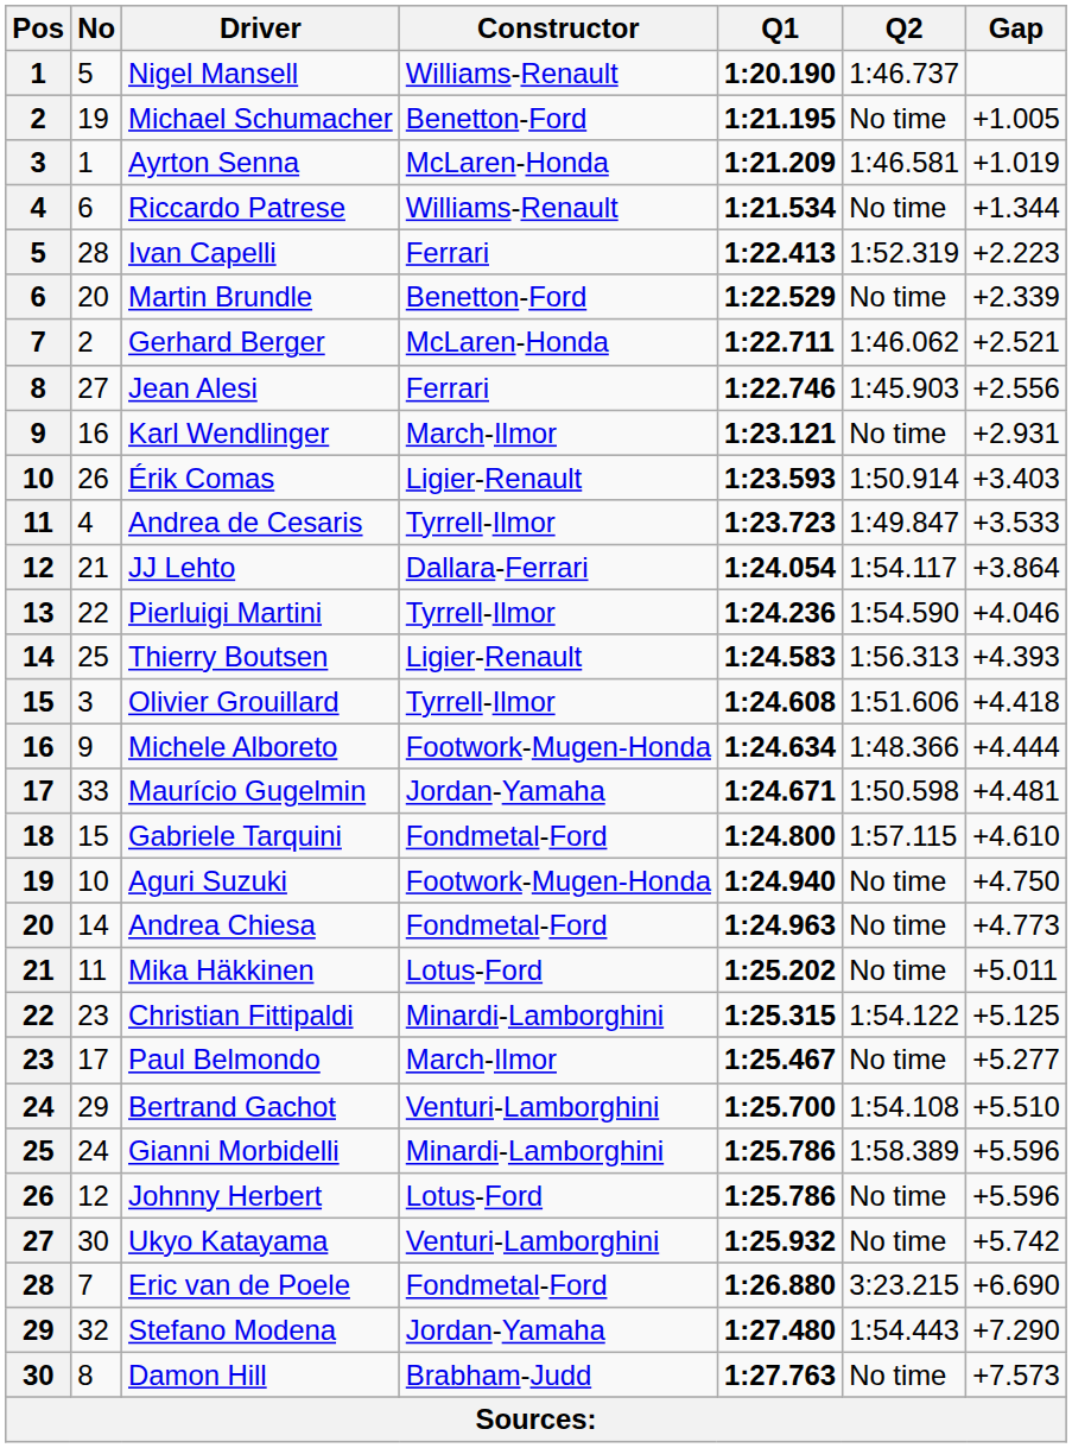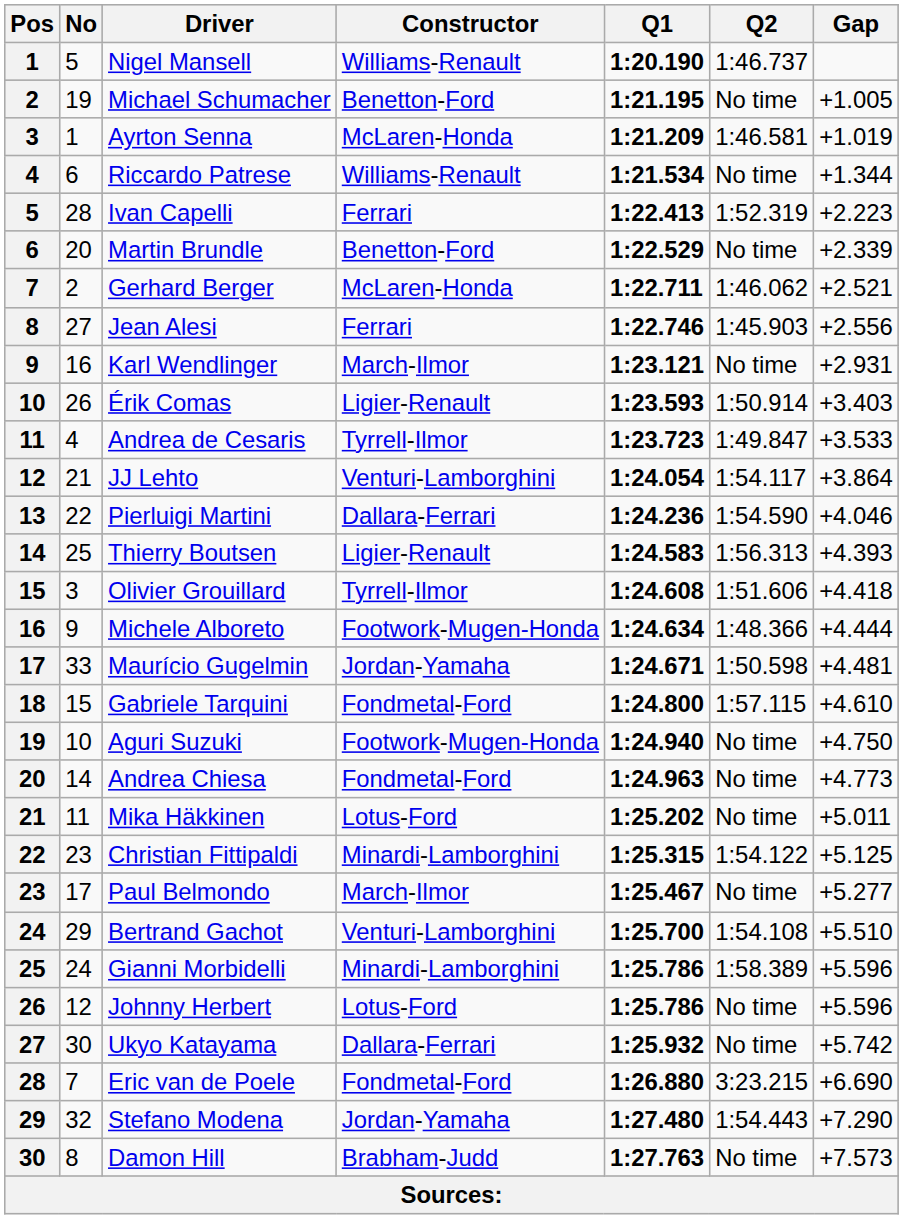 <table class="wikitable sortable" style="font-size: 95%;">
 <tr>
 <th>Pos</th>
 <th>No</th>
 <th>Driver</th>
 <th>Constructor</th>
 <th>Q1</th>
 <th>Q2</th>
 <th>Gap</th>
 </tr>
 <tr>
 <th>1</th>
 <td>5</td>
 <td> <a href='#'>Nigel Mansell</a></td>
 <td><a href='#'>Williams</a>-<a href='#'>Renault</a></td>
 <td><strong>1:20.190</strong></td>
 <td>1:46.737</td>
 <td></td>
 </tr>
 <tr>
 <th>2</th>
 <td>19</td>
 <td> <a href='#'>Michael Schumacher</a></td>
 <td><a href='#'>Benetton</a>-<a href='#'>Ford</a></td>
 <td><strong>1:21.195</strong></td>
 <td>No time</td>
 <td>+1.005</td>
 </tr>
 <tr>
 <th>3</th>
 <td>1</td>
 <td> <a href='#'>Ayrton Senna</a></td>
 <td><a href='#'>McLaren</a>-<a href='#'>Honda</a></td>
 <td><strong>1:21.209</strong></td>
 <td>1:46.581</td>
 <td>+1.019</td>
 </tr>
 <tr>
 <th>4</th>
 <td>6</td>
 <td> <a href='#'>Riccardo Patrese</a></td>
 <td><a href='#'>Williams</a>-<a href='#'>Renault</a></td>
 <td><strong>1:21.534</strong></td>
 <td>No time</td>
 <td>+1.344</td>
 </tr>
 <tr>
 <th>5</th>
 <td>28</td>
 <td> <a href='#'>Ivan Capelli</a></td>
 <td><a href='#'>Ferrari</a></td>
 <td><strong>1:22.413</strong></td>
 <td>1:52.319</td>
 <td>+2.223</td>
 </tr>
 <tr>
 <th>6</th>
 <td>20</td>
 <td> <a href='#'>Martin Brundle</a></td>
 <td><a href='#'>Benetton</a>-<a href='#'>Ford</a></td>
 <td><strong>1:22.529</strong></td>
 <td>No time</td>
 <td>+2.339</td>
 </tr>
 <tr>
 <th>7</th>
 <td>2</td>
 <td> <a href='#'>Gerhard Berger</a></td>
 <td><a href='#'>McLaren</a>-<a href='#'>Honda</a></td>
 <td><strong>1:22.711</strong></td>
 <td>1:46.062</td>
 <td>+2.521</td>
 </tr>
 <tr>
 <th>8</th>
 <td>27</td>
 <td> <a href='#'>Jean Alesi</a></td>
 <td><a href='#'>Ferrari</a></td>
 <td><strong>1:22.746</strong></td>
 <td>1:45.903</td>
 <td>+2.556</td>
 </tr>
 <tr>
 <th>9</th>
 <td>16</td>
 <td> <a href='#'>Karl Wendlinger</a></td>
 <td><a href='#'>March</a>-<a href='#'>Ilmor</a></td>
 <td><strong>1:23.121</strong></td>
 <td>No time</td>
 <td>+2.931</td>
 </tr>
 <tr>
 <th>10</th>
 <td>26</td>
 <td> <a href='#'>Érik Comas</a></td>
 <td><a href='#'>Ligier</a>-<a href='#'>Renault</a></td>
 <td><strong>1:23.593</strong></td>
 <td>1:50.914</td>
 <td>+3.403</td>
 </tr>
 <tr>
 <th>11</th>
 <td>4</td>
 <td> <a href='#'>Andrea de Cesaris</a></td>
 <td><a href='#'>Tyrrell</a>-<a href='#'>Ilmor</a></td>
 <td><strong>1:23.723</strong></td>
 <td>1:49.847</td>
 <td>+3.533</td>
 </tr>
 <tr>
 <th>12</th>
 <td>21</td>
 <td> <a href='#'>JJ Lehto</a></td>
-<td><a href='#'>Dallara</a>-<a href='#'>Ferrari</a></td>
+<td><a href='#'>Venturi</a>-<a href='#'>Lamborghini</a></td>
 <td><strong>1:24.054</strong></td>
 <td>1:54.117</td>
 <td>+3.864</td>
 </tr>
 <tr>
 <th>13</th>
 <td>22</td>
 <td> <a href='#'>Pierluigi Martini</a></td>
-<td><a href='#'>Tyrrell</a>-<a href='#'>Ilmor</a></td>
+<td><a href='#'>Dallara</a>-<a href='#'>Ferrari</a></td>
 <td><strong>1:24.236</strong></td>
 <td>1:54.590</td>
 <td>+4.046</td>
 </tr>
 <tr>
 <th>14</th>
 <td>25</td>
 <td> <a href='#'>Thierry Boutsen</a></td>
 <td><a href='#'>Ligier</a>-<a href='#'>Renault</a></td>
 <td><strong>1:24.583</strong></td>
 <td>1:56.313</td>
 <td>+4.393</td>
 </tr>
 <tr>
 <th>15</th>
 <td>3</td>
 <td> <a href='#'>Olivier Grouillard</a></td>
 <td><a href='#'>Tyrrell</a>-<a href='#'>Ilmor</a></td>
 <td><strong>1:24.608</strong></td>
 <td>1:51.606</td>
 <td>+4.418</td>
 </tr>
 <tr>
 <th>16</th>
 <td>9</td>
 <td> <a href='#'>Michele Alboreto</a></td>
 <td><a href='#'>Footwork</a>-<a href='#'>Mugen-Honda</a></td>
 <td><strong>1:24.634</strong></td>
 <td>1:48.366</td>
 <td>+4.444</td>
 </tr>
 <tr>
 <th>17</th>
 <td>33</td>
 <td> <a href='#'>Maurício Gugelmin</a></td>
 <td><a href='#'>Jordan</a>-<a href='#'>Yamaha</a></td>
 <td><strong>1:24.671</strong></td>
 <td>1:50.598</td>
 <td>+4.481</td>
 </tr>
 <tr>
 <th>18</th>
 <td>15</td>
 <td> <a href='#'>Gabriele Tarquini</a></td>
 <td><a href='#'>Fondmetal</a>-<a href='#'>Ford</a></td>
 <td><strong>1:24.800</strong></td>
 <td>1:57.115</td>
 <td>+4.610</td>
 </tr>
 <tr>
 <th>19</th>
 <td>10</td>
 <td> <a href='#'>Aguri Suzuki</a></td>
 <td><a href='#'>Footwork</a>-<a href='#'>Mugen-Honda</a></td>
 <td><strong>1:24.940</strong></td>
 <td>No time</td>
 <td>+4.750</td>
 </tr>
 <tr>
 <th>20</th>
 <td>14</td>
 <td> <a href='#'>Andrea Chiesa</a></td>
 <td><a href='#'>Fondmetal</a>-<a href='#'>Ford</a></td>
 <td><strong>1:24.963</strong></td>
 <td>No time</td>
 <td>+4.773</td>
 </tr>
 <tr>
 <th>21</th>
 <td>11</td>
 <td> <a href='#'>Mika Häkkinen</a></td>
 <td><a href='#'>Lotus</a>-<a href='#'>Ford</a></td>
 <td><strong>1:25.202</strong></td>
 <td>No time</td>
 <td>+5.011</td>
 </tr>
 <tr>
 <th>22</th>
 <td>23</td>
 <td> <a href='#'>Christian Fittipaldi</a></td>
 <td><a href='#'>Minardi</a>-<a href='#'>Lamborghini</a></td>
 <td><strong>1:25.315</strong></td>
 <td>1:54.122</td>
 <td>+5.125</td>
 </tr>
 <tr>
 <th>23</th>
 <td>17</td>
 <td> <a href='#'>Paul Belmondo</a></td>
 <td><a href='#'>March</a>-<a href='#'>Ilmor</a></td>
 <td><strong>1:25.467</strong></td>
 <td>No time</td>
 <td>+5.277</td>
 </tr>
 <tr>
 <th>24</th>
 <td>29</td>
 <td> <a href='#'>Bertrand Gachot</a></td>
 <td><a href='#'>Venturi</a>-<a href='#'>Lamborghini</a></td>
 <td><strong>1:25.700</strong></td>
 <td>1:54.108</td>
 <td>+5.510</td>
 </tr>
 <tr>
 <th>25</th>
 <td>24</td>
 <td> <a href='#'>Gianni Morbidelli</a></td>
 <td><a href='#'>Minardi</a>-<a href='#'>Lamborghini</a></td>
 <td><strong>1:25.786</strong></td>
 <td>1:58.389</td>
 <td>+5.596</td>
 </tr>
 <tr>
 <th>26</th>
 <td>12</td>
 <td> <a href='#'>Johnny Herbert</a></td>
 <td><a href='#'>Lotus</a>-<a href='#'>Ford</a></td>
 <td><strong>1:25.786</strong></td>
 <td>No time</td>
 <td>+5.596</td>
 </tr>
 <tr>
 <th>27</th>
 <td>30</td>
 <td> <a href='#'>Ukyo Katayama</a></td>
-<td><a href='#'>Venturi</a>-<a href='#'>Lamborghini</a></td>
+<td><a href='#'>Dallara</a>-<a href='#'>Ferrari</a></td>
 <td><strong>1:25.932</strong></td>
 <td>No time</td>
 <td>+5.742</td>
 </tr>
 <tr>
 <th>28</th>
 <td>7</td>
 <td> <a href='#'>Eric van de Poele</a></td>
 <td><a href='#'>Fondmetal</a>-<a href='#'>Ford</a></td>
 <td><strong>1:26.880</strong></td>
 <td>3:23.215</td>
 <td>+6.690</td>
 </tr>
 <tr>
 <th>29</th>
 <td>32</td>
 <td> <a href='#'>Stefano Modena</a></td>
 <td><a href='#'>Jordan</a>-<a href='#'>Yamaha</a></td>
 <td><strong>1:27.480</strong></td>
 <td>1:54.443</td>
 <td>+7.290</td>
 </tr>
 <tr>
 <th>30</th>
 <td>8</td>
 <td> <a href='#'>Damon Hill</a></td>
 <td><a href='#'>Brabham</a>-<a href='#'>Judd</a></td>
 <td><strong>1:27.763</strong></td>
 <td>No time</td>
 <td>+7.573</td>
 </tr>
 <tr>
 <th colspan="7">Sources:</th>
 </tr>
 </table>
